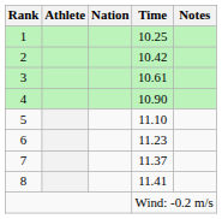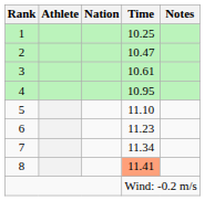 <table class="wikitable plainrowheaders sortable" style="text-align:center;">
 <tr>
 <th scope=col>Rank</th>
 <th scope=col>Athlete</th>
 <th scope=col>Nation</th>
 <th scope=col>Time</th>
 <th scope=col>Notes</th>
 </tr>
 <tr bgcolor=#bbf3bb>
 <td>1</td>
 <th scope=row style="background:#bbf3bb; text-align:left;"></th>
 <td align=left></td>
 <td>10.25</td>
 <td></td>
 </tr>
 <tr bgcolor=#bbf3bb>
 <td>2</td>
 <th scope=row style="background:#bbf3bb; text-align:left;"></th>
 <td align=left></td>
-<td>10.42</td>
+<td>10.47</td>
 <td></td>
 </tr>
 <tr bgcolor=#bbf3bb>
 <td>3</td>
 <th scope=row style="background:#bbf3bb; text-align:left;"></th>
 <td align=left></td>
 <td>10.61</td>
 <td></td>
 </tr>
 <tr bgcolor=#bbf3bb>
 <td>4</td>
 <th scope=row style="background:#bbf3bb; text-align:left;"></th>
 <td align=left></td>
-<td>10.90</td>
+<td>10.95</td>
 <td></td>
 </tr>
 <tr>
 <td>5</td>
 <th scope=row style=text-align:left;></th>
 <td align=left></td>
 <td>11.10</td>
 <td></td>
 </tr>
 <tr>
 <td>6</td>
 <th scope=row style=text-align:left;></th>
 <td align=left></td>
 <td>11.23</td>
 <td></td>
 </tr>
 <tr>
 <td>7</td>
 <th scope=row style=text-align:left;></th>
 <td align=left></td>
-<td>11.37</td>
+<td>11.34</td>
 <td></td>
 </tr>
 <tr>
 <td>8</td>
 <th scope=row style=text-align:left;></th>
 <td align=left></td>
-<td>11.41</td>
+<td style="background: lightsalmon;">11.41</td>
 <td></td>
 </tr>
 <tr class=sortbottom>
 <td colspan=3></td>
 <td colspan=2 style=text-align:left;>Wind: -0.2 m/s</td>
 </tr>
 </table>
